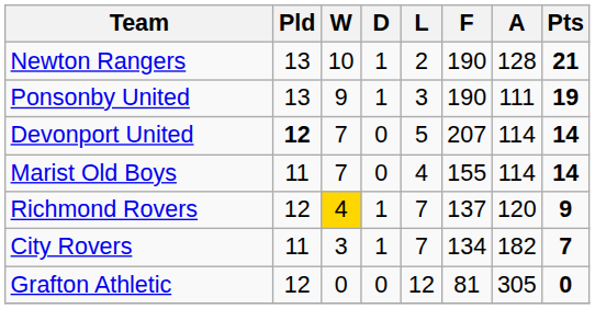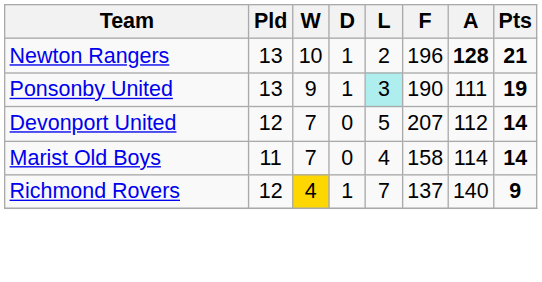 <table class="wikitable" style="text-align:center;">
 <tr>
 <th width=175>Team</th>
 <th width=20 abbr="Played">Pld</th>
 <th width=20 abbr="Won">W</th>
 <th width=20 abbr="Drawn">D</th>
 <th width=20 abbr="Lost">L</th>
 <th width=20 abbr="For">F</th>
 <th width=20 abbr="Against">A</th>
 <th width=20 abbr="Points">Pts</th>
 </tr>
 <tr>
 <td style="text-align:left;"><a href='#'>Newton Rangers</a></td>
 <td>13</td>
 <td>10</td>
 <td>1</td>
 <td>2</td>
-<td>190</td>
-<td>128</td>
+<td>196</td>
+<td><strong>128</strong></td>
 <td><strong>21</strong></td>
 </tr>
 <tr>
 <td style="text-align:left;"><a href='#'>Ponsonby United</a></td>
 <td>13</td>
 <td>9</td>
 <td>1</td>
-<td>3</td>
+<td style="background: paleturquoise;">3</td>
 <td>190</td>
 <td>111</td>
 <td><strong>19</strong></td>
 </tr>
 <tr>
 <td style="text-align:left;"><a href='#'>Devonport United</a></td>
-<td><strong>12</strong></td>
+<td>12</td>
 <td>7</td>
 <td>0</td>
 <td>5</td>
 <td>207</td>
-<td>114</td>
+<td>112</td>
 <td><strong>14</strong></td>
 </tr>
 <tr>
 <td style="text-align:left;"><a href='#'>Marist Old Boys</a></td>
 <td>11</td>
 <td>7</td>
 <td>0</td>
 <td>4</td>
-<td>155</td>
+<td>158</td>
 <td>114</td>
 <td><strong>14</strong></td>
 </tr>
 <tr>
 <td style="text-align:left;"><a href='#'>Richmond Rovers</a></td>
 <td>12</td>
 <td style="background: gold;">4</td>
 <td>1</td>
 <td>7</td>
 <td>137</td>
-<td>120</td>
+<td>140</td>
 <td><strong>9</strong></td>
-</tr>
-<tr>
-<td style="text-align:left;"><a href='#'>City Rovers</a></td>
-<td>11</td>
-<td>3</td>
-<td>1</td>
-<td>7</td>
-<td>134</td>
-<td>182</td>
-<td><strong>7</strong></td>
-</tr>
-<tr>
-<td style="text-align:left;"><a href='#'>Grafton Athletic</a></td>
-<td>12</td>
-<td>0</td>
-<td>0</td>
-<td>12</td>
-<td>81</td>
-<td>305</td>
-<td><strong>0</strong></td>
 </tr>
 <tr>
 </tr>
 </table>
